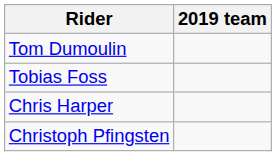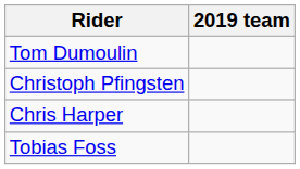 <table class="wikitable">
 <tr>
 <th>Rider</th>
 <th>2019 team</th>
 </tr>
 <tr>
 <td><a href='#'>Tom Dumoulin</a></td>
 <td></td>
 </tr>
 <tr>
-<td><a href='#'>Tobias Foss</a></td>
+<td><a href='#'>Christoph Pfingsten</a></td>
 <td></td>
 </tr>
 <tr>
 <td><a href='#'>Chris Harper</a></td>
 <td></td>
 </tr>
 <tr>
-<td><a href='#'>Christoph Pfingsten</a></td>
+<td><a href='#'>Tobias Foss</a></td>
 <td></td>
 </tr>
 </table>
